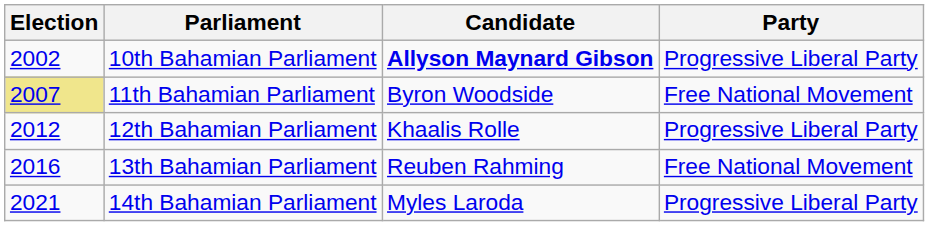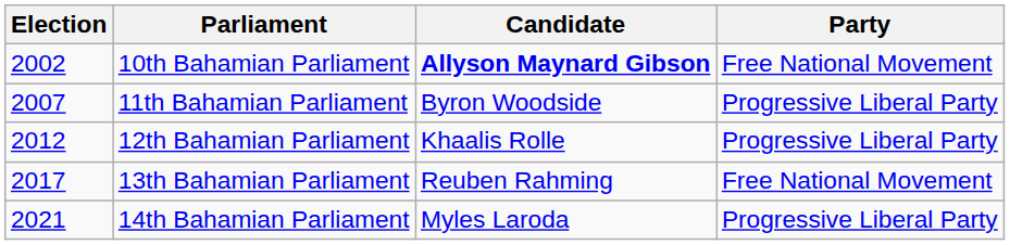 <table class="wikitable">
 <tr>
 <th>Election</th>
 <th>Parliament</th>
 <th>Candidate</th>
 <th>Party</th>
 </tr>
 <tr>
 <td><a href='#'>2002</a></td>
 <td><a href='#'>10th Bahamian Parliament</a></td>
 <td><strong><a href='#'>Allyson Maynard Gibson</a></strong></td>
-<td><a href='#'>Progressive Liberal Party</a></td>
+<td><a href='#'>Free National Movement</a></td>
 </tr>
 <tr>
-<td style="background: khaki;"><a href='#'>2007</a></td>
+<td><a href='#'>2007</a></td>
 <td><a href='#'>11th Bahamian Parliament</a></td>
 <td><a href='#'>Byron Woodside</a></td>
-<td><a href='#'>Free National Movement</a></td>
+<td><a href='#'>Progressive Liberal Party</a></td>
 </tr>
 <tr>
 <td><a href='#'>2012</a></td>
 <td><a href='#'>12th Bahamian Parliament</a></td>
 <td><a href='#'>Khaalis Rolle</a></td>
 <td><a href='#'>Progressive Liberal Party</a></td>
 </tr>
 <tr>
-<td><a href='#'>2016</a></td>
+<td><a href='#'>2017</a></td>
 <td><a href='#'>13th Bahamian Parliament</a></td>
 <td><a href='#'>Reuben Rahming</a></td>
 <td><a href='#'>Free National Movement</a></td>
 </tr>
 <tr>
 <td><a href='#'>2021</a></td>
 <td><a href='#'>14th Bahamian Parliament</a></td>
 <td><a href='#'>Myles Laroda</a></td>
 <td><a href='#'>Progressive Liberal Party</a></td>
 </tr>
 </table>
